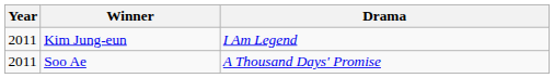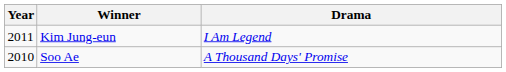 <table class="wikitable" style="width:600px">
 <tr>
 <th width=10>Year</th>
 <th>Winner</th>
 <th>Drama</th>
 </tr>
 <tr>
 <td>2011</td>
 <td><a href='#'>Kim Jung-eun</a></td>
 <td><em><a href='#'>I Am Legend</a></em></td>
 </tr>
 <tr>
-<td>2011</td>
+<td>2010</td>
 <td><a href='#'>Soo Ae</a></td>
 <td><em><a href='#'>A Thousand Days' Promise</a></em></td>
 </tr>
 </table>
